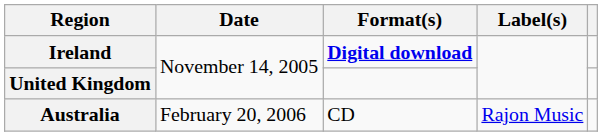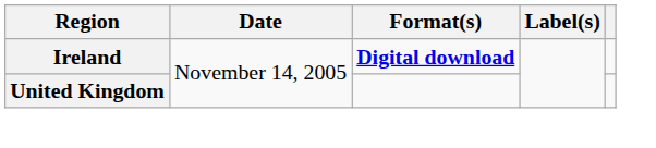 <table class="wikitable plainrowheaders">
 <tr>
 <th scope="col">Region</th>
 <th scope="col">Date</th>
 <th scope="col">Format(s)</th>
 <th scope="col">Label(s)</th>
 <th scope="col"></th>
 </tr>
 <tr>
 <th scope="row">Ireland</th>
 <td rowspan="2">November 14, 2005</td>
 <td><strong><a href='#'>Digital download</a></strong></td>
 <td rowspan="2"></td>
 <td align="center"></td>
 </tr>
 <tr>
 <th scope="row">United Kingdom</th>
 <td></td>
 <td align="center"></td>
 </tr>
-<tr>
-<th scope="row">Australia</th>
-<td>February 20, 2006</td>
-<td>CD</td>
-<td><a href='#'>Rajon Music</a></td>
-<td align="center"></td>
-</tr>
 </table>
